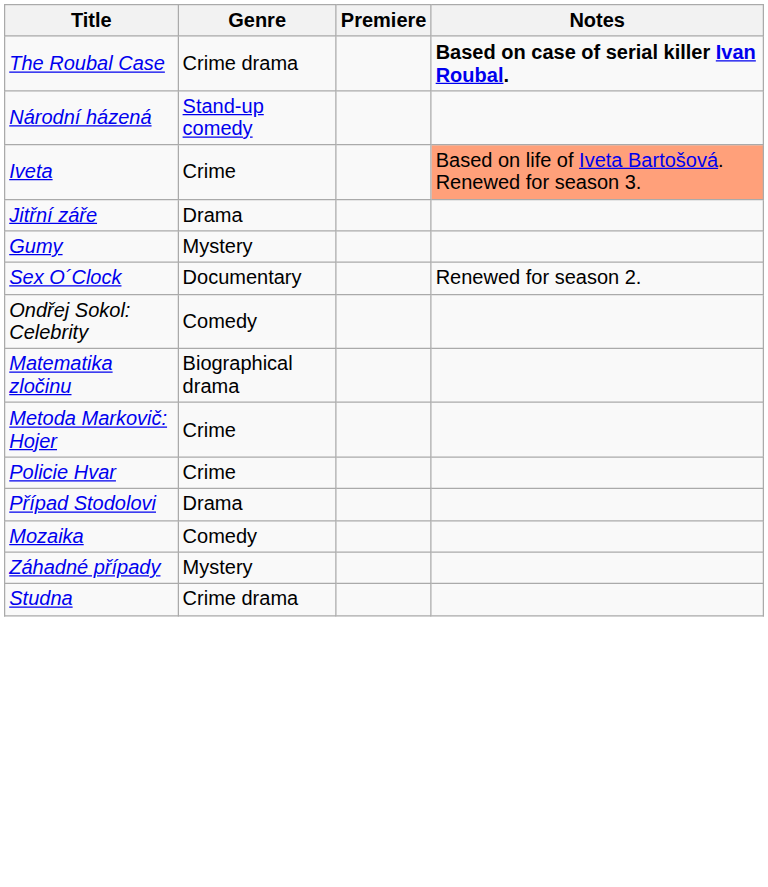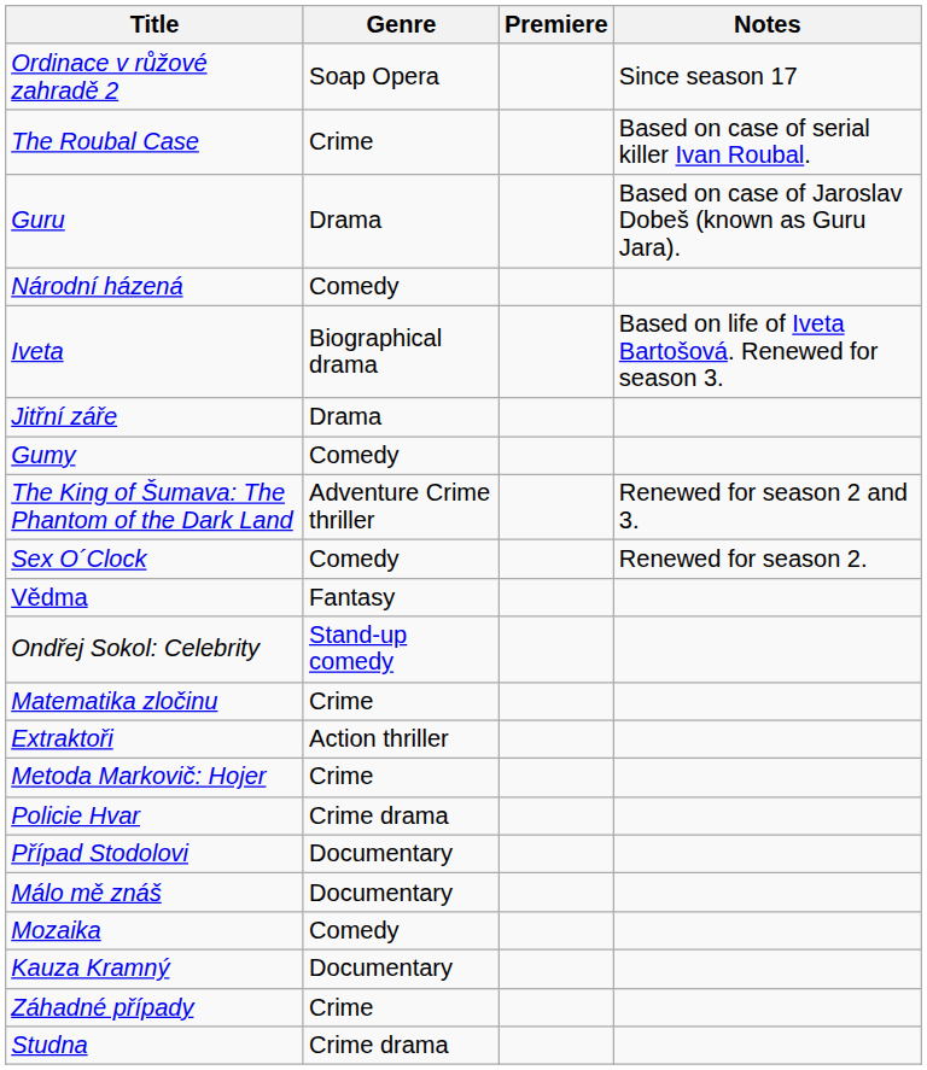 <table class="wikitable plainrowheaders sortable">
 <tr>
 <th scope="col">Title</th>
 <th scope="col">Genre</th>
 <th scope="col">Premiere</th>
 <th scope="col">Notes</th>
 </tr>
 <tr>
+<td><em><a href='#'>Ordinace v růžové zahradě 2</a></em></td>
+<td>Soap Opera</td>
+<td></td>
+<td>Since season 17</td>
+</tr>
+<tr>
 <td><em><a href='#'>The Roubal Case</a></em></td>
-<td>Crime drama</td>
+<td>Crime</td>
 <td></td>
-<td><strong>Based on case of serial killer <a href='#'>Ivan Roubal</a>.</strong></td>
+<td>Based on case of serial killer <a href='#'>Ivan Roubal</a>.</td>
+</tr>
+<tr>
+<td><em><a href='#'>Guru</a></em></td>
+<td>Drama</td>
+<td></td>
+<td>Based on case of Jaroslav Dobeš (known as Guru Jara).</td>
 </tr>
 <tr>
 <td><em><a href='#'>Národní házená</a></em></td>
-<td><a href='#'>Stand-up comedy</a></td>
+<td>Comedy</td>
 <td></td>
 <td></td>
 </tr>
 <tr>
 <td><em><a href='#'>Iveta</a></em></td>
-<td>Crime</td>
+<td>Biographical drama</td>
 <td></td>
-<td style="background: lightsalmon;">Based on life of <a href='#'>Iveta Bartošová</a>. Renewed for season 3.</td>
+<td>Based on life of <a href='#'>Iveta Bartošová</a>. Renewed for season 3.</td>
 </tr>
 <tr>
 <td><em><a href='#'>Jitřní záře</a></em></td>
 <td>Drama</td>
 <td></td>
 <td></td>
 </tr>
 <tr>
 <td><em><a href='#'>Gumy</a></em></td>
-<td>Mystery</td>
-<td></td>
-<td></td>
-</tr>
-<tr>
-<td><em><a href='#'>Sex O´Clock</a></em></td>
-<td>Documentary</td>
-<td></td>
-<td>Renewed for season 2.</td>
-</tr>
-<tr>
-<td><em>Ondřej Sokol: Celebrity</em></td>
 <td>Comedy</td>
 <td></td>
 <td></td>
 </tr>
 <tr>
+<td><em><a href='#'>The King of Šumava: The Phantom of the Dark Land</a></em></td>
+<td>Adventure Crime thriller</td>
+<td></td>
+<td>Renewed for season 2 and 3.</td>
+</tr>
+<tr>
+<td><em><a href='#'>Sex O´Clock</a></em></td>
+<td>Comedy</td>
+<td></td>
+<td>Renewed for season 2.</td>
+</tr>
+<tr>
+<td><a href='#'>Vědma</a></td>
+<td>Fantasy</td>
+<td></td>
+<td></td>
+</tr>
+<tr>
+<td><em>Ondřej Sokol: Celebrity</em></td>
+<td><a href='#'>Stand-up comedy</a></td>
+<td></td>
+<td></td>
+</tr>
+<tr>
 <td><em><a href='#'>Matematika zločinu</a></em></td>
-<td>Biographical drama</td>
+<td>Crime</td>
+<td></td>
+<td></td>
+</tr>
+<tr>
+<td><em><a href='#'>Extraktoři</a></em></td>
+<td>Action thriller</td>
 <td></td>
 <td></td>
 </tr>
 <tr>
 <td><em><a href='#'>Metoda Markovič: Hojer</a></em></td>
 <td>Crime</td>
 <td></td>
 </tr>
 <tr>
 <td><em><a href='#'>Policie Hvar</a></em></td>
-<td>Crime</td>
+<td>Crime drama</td>
 <td></td>
 <td></td>
 </tr>
 <tr>
 <td><em><a href='#'>Případ Stodolovi</a></em></td>
-<td>Drama</td>
+<td>Documentary</td>
+<td></td>
+<td></td>
+</tr>
+<tr>
+<td><em><a href='#'>Málo mě znáš</a></em></td>
+<td>Documentary</td>
 <td></td>
 <td></td>
 </tr>
 <tr>
 <td><em><a href='#'>Mozaika</a></em></td>
 <td>Comedy</td>
 <td></td>
 <td></td>
 </tr>
 <tr>
+<td><em><a href='#'>Kauza Kramný</a></em></td>
+<td>Documentary</td>
+<td></td>
+<td></td>
+</tr>
+<tr>
 <td><em><a href='#'>Záhadné případy</a></em></td>
-<td>Mystery</td>
+<td>Crime</td>
 <td></td>
 <td></td>
 </tr>
 <tr>
 <td><em><a href='#'>Studna</a></em></td>
 <td>Crime drama</td>
 <td></td>
 <td></td>
 </tr>
 </table>
